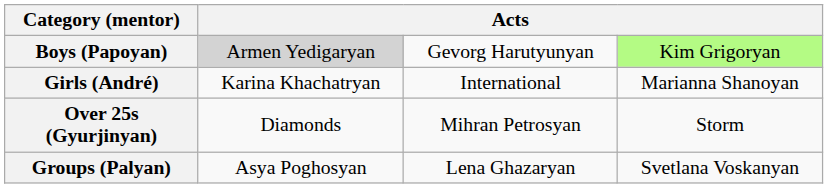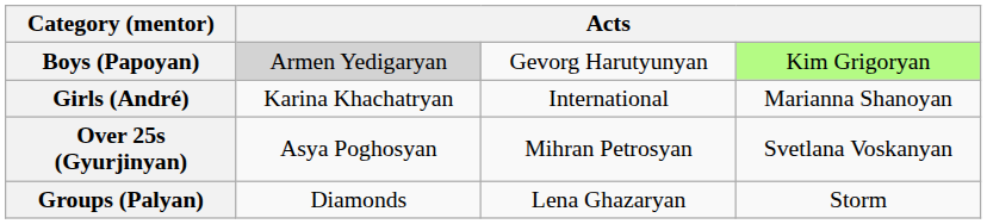 <table class="wikitable" style="text-align:center">
 <tr>
 <th spope="col" style="width:150px;">Category (mentor)</th>
 <th scope="col" colspan="4" style="width:500px;">Acts</th>
 </tr>
 <tr>
 <th scope="row">Boys (Papoyan)</th>
 <td style="background:lightgrey;">Armen Yedigaryan</td>
 <td>Gevorg Harutyunyan</td>
 <td style="background:#B4FB84;">Kim Grigoryan</td>
 </tr>
 <tr>
 <th scope="row">Girls (André)</th>
 <td>Karina Khachatryan</td>
 <td>International</td>
 <td>Marianna Shanoyan</td>
 </tr>
 <tr>
 <th scope="row">Over 25s (Gyurjinyan)</th>
-<td>Diamonds</td>
+<td>Asya Poghosyan</td>
 <td>Mihran Petrosyan</td>
-<td>Storm</td>
+<td>Svetlana Voskanyan</td>
 </tr>
 <tr>
 <th scope="row">Groups (Palyan)</th>
-<td>Asya Poghosyan</td>
+<td>Diamonds</td>
 <td>Lena Ghazaryan</td>
-<td>Svetlana Voskanyan</td>
+<td>Storm</td>
 </tr>
 </table>
